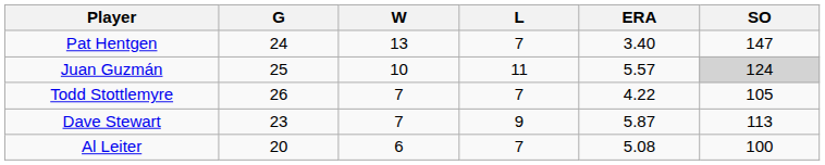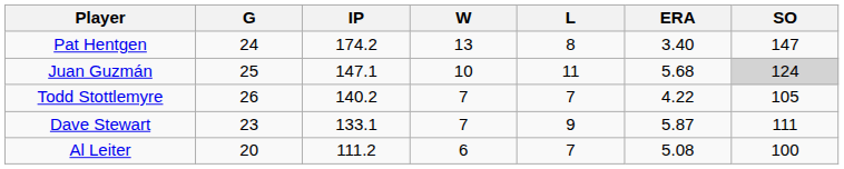 <table class="wikitable sortable">
 <tr>
 <th bgcolor="#DDDDFF" width="16%">Player</th>
 <th bgcolor="#DDDDFF" width="9%">G</th>
+<th bgcolor="#DDDDFF" width="9%">IP</th>
 <th bgcolor="#DDDDFF" width="9%">W</th>
 <th bgcolor="#DDDDFF" width="9%">L</th>
 <th bgcolor="#DDDDFF" width="9%">ERA</th>
 <th bgcolor="#DDDDFF" width="9%">SO</th>
 </tr>
 <tr align="center">
 <td><a href='#'>Pat Hentgen</a></td>
 <td>24</td>
+<td>174.2</td>
 <td>13</td>
-<td>7</td>
+<td>8</td>
 <td>3.40</td>
 <td>147</td>
 </tr>
 <tr align=center>
 <td><a href='#'>Juan Guzmán</a></td>
 <td>25</td>
+<td>147.1</td>
 <td>10</td>
 <td>11</td>
-<td>5.57</td>
+<td>5.68</td>
 <td style="background: lightgrey;">124</td>
 </tr>
 <tr align=center>
 <td><a href='#'>Todd Stottlemyre</a></td>
 <td>26</td>
+<td>140.2</td>
 <td>7</td>
 <td>7</td>
 <td>4.22</td>
 <td>105</td>
 </tr>
 <tr align=center>
 <td><a href='#'>Dave Stewart</a></td>
 <td>23</td>
+<td>133.1</td>
 <td>7</td>
 <td>9</td>
 <td>5.87</td>
-<td>113</td>
+<td>111</td>
 </tr>
 <tr align=center>
 <td><a href='#'>Al Leiter</a></td>
 <td>20</td>
+<td>111.2</td>
 <td>6</td>
 <td>7</td>
 <td>5.08</td>
 <td>100</td>
 </tr>
 </table>
